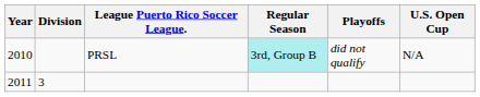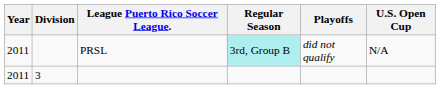 <table class="wikitable">
 <tr>
 <th>Year</th>
 <th>Division</th>
 <th>League  <a href='#'>Puerto Rico Soccer League</a>.</th>
 <th>Regular Season</th>
 <th>Playoffs</th>
 <th>U.S. Open Cup</th>
 </tr>
 <tr>
-<td>2010</td>
+<td>2011</td>
 <td></td>
 <td>PRSL</td>
 <td style="background: paleturquoise;">3rd, Group B</td>
 <td><em>did not qualify</em></td>
 <td>N/A</td>
 </tr>
 <tr>
 <td>2011</td>
 <td>3</td>
 <td></td>
 <td></td>
 <td></td>
 <td></td>
 </tr>
 </table>
